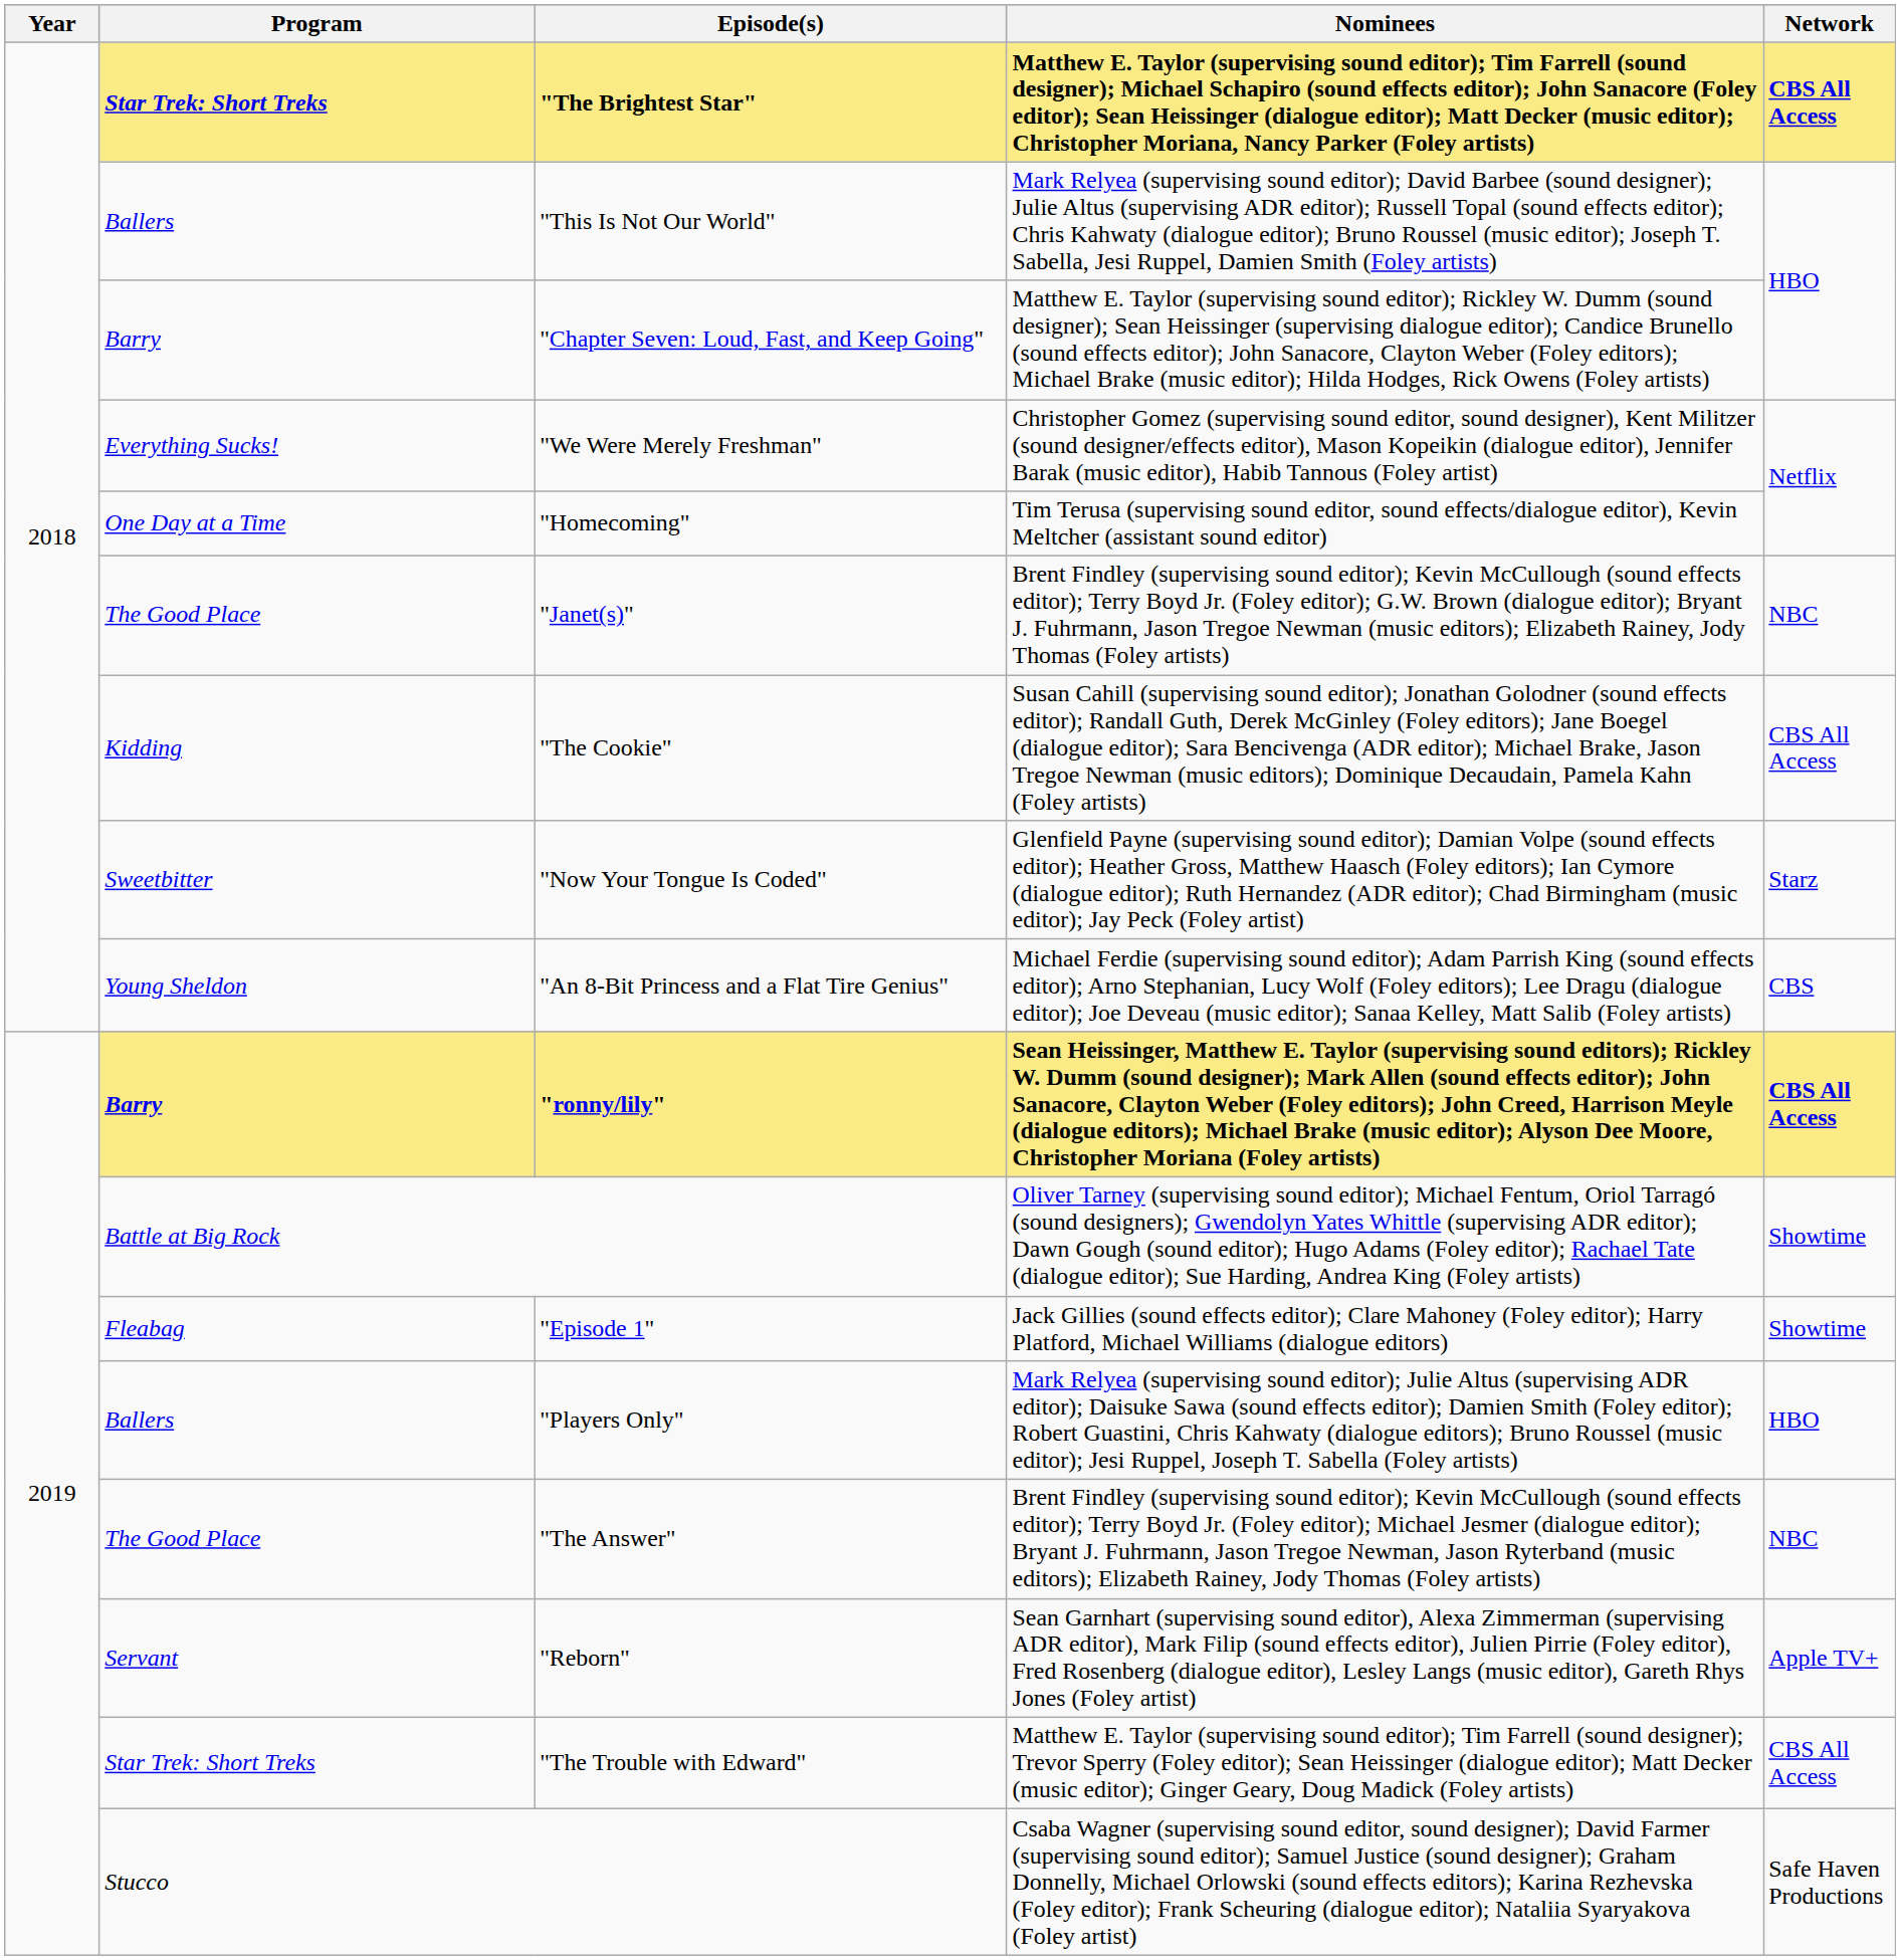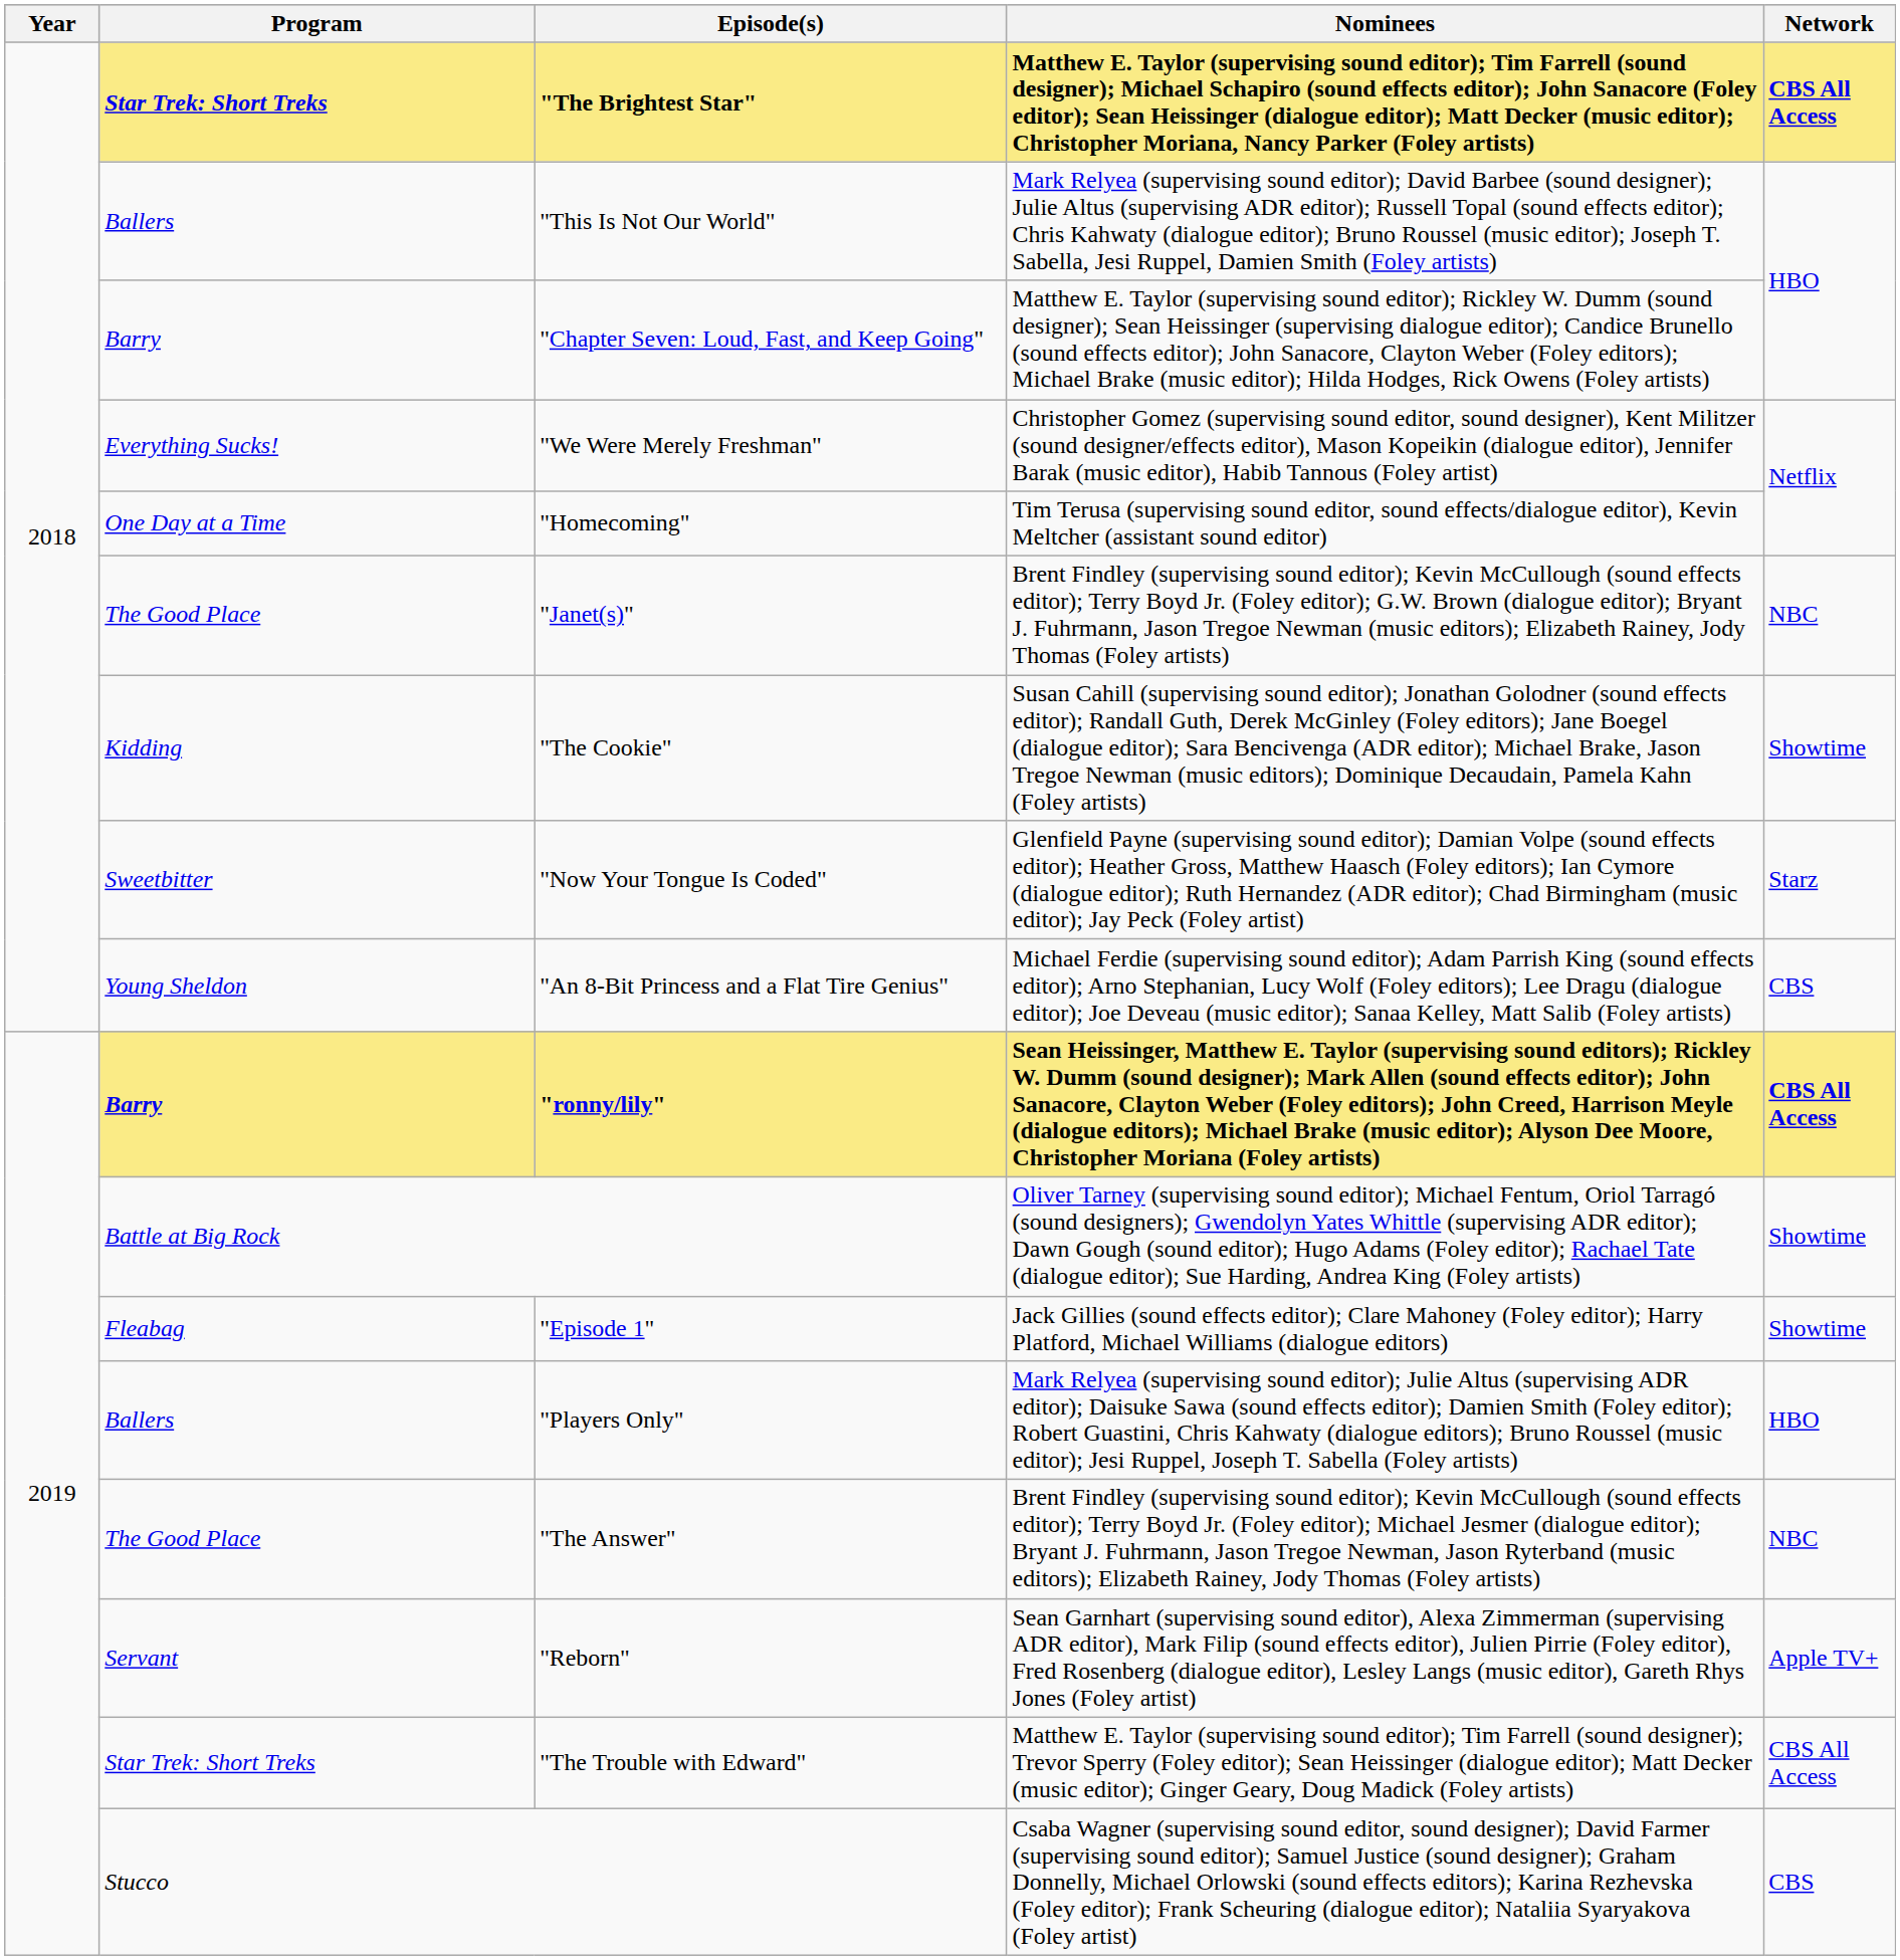 <table class="wikitable" style="width:100%">
 <tr bgcolor="#bebebe">
 <th width="5%">Year</th>
 <th width="23%">Program</th>
 <th width="25%">Episode(s)</th>
 <th width="40%">Nominees</th>
 <th width="7%">Network</th>
 </tr>
 <tr>
 <td rowspan=9 style="text-align:center">2018<br></td>
 <td style="background:#FAEB86;"><strong><em><a href='#'>Star Trek: Short Treks</a></em></strong></td>
 <td style="background:#FAEB86;"><strong>"The Brightest Star" </strong></td>
 <td style="background:#FAEB86;"><strong>Matthew E. Taylor (supervising sound editor); Tim Farrell (sound designer); Michael Schapiro (sound effects editor); John Sanacore (Foley editor); Sean Heissinger (dialogue editor); Matt Decker (music editor); Christopher Moriana, Nancy Parker (Foley artists)</strong></td>
 <td style="background:#FAEB86;"><strong><a href='#'>CBS All Access</a></strong></td>
 </tr>
 <tr>
 <td><em><a href='#'>Ballers</a></em></td>
 <td>"This Is Not Our World"</td>
 <td><a href='#'>Mark Relyea</a> (supervising sound editor); David Barbee (sound designer); Julie Altus (supervising ADR editor); Russell Topal (sound effects editor); Chris Kahwaty (dialogue editor); Bruno Roussel (music editor); Joseph T. Sabella, Jesi Ruppel, Damien Smith (<a href='#'>Foley artists</a>)</td>
 <td rowspan="2"><a href='#'>HBO</a></td>
 </tr>
 <tr>
 <td><em><a href='#'>Barry</a></em></td>
 <td>"<a href='#'>Chapter Seven: Loud, Fast, and Keep Going</a>"</td>
 <td>Matthew E. Taylor (supervising sound editor); Rickley W. Dumm (sound designer); Sean Heissinger (supervising dialogue editor); Candice Brunello (sound effects editor); John Sanacore, Clayton Weber (Foley editors); Michael Brake (music editor); Hilda Hodges, Rick Owens (Foley artists)</td>
 </tr>
 <tr>
 <td><em><a href='#'>Everything Sucks!</a></em></td>
 <td>"We Were Merely Freshman"</td>
 <td>Christopher Gomez (supervising sound editor, sound designer), Kent Militzer (sound designer/effects editor), Mason Kopeikin (dialogue editor), Jennifer Barak (music editor), Habib Tannous (Foley artist)</td>
 <td rowspan="2"><a href='#'>Netflix</a></td>
 </tr>
 <tr>
 <td><em><a href='#'>One Day at a Time</a></em></td>
 <td>"Homecoming"</td>
 <td>Tim Terusa (supervising sound editor, sound effects/dialogue editor), Kevin Meltcher (assistant sound editor)</td>
 </tr>
 <tr>
 <td><em><a href='#'>The Good Place</a></em></td>
 <td>"<a href='#'>Janet(s)</a>"</td>
 <td>Brent Findley (supervising sound editor); Kevin McCullough (sound effects editor); Terry Boyd Jr. (Foley editor); G.W. Brown (dialogue editor); Bryant J. Fuhrmann, Jason Tregoe Newman (music editors); Elizabeth Rainey, Jody Thomas (Foley artists)</td>
 <td><a href='#'>NBC</a></td>
 </tr>
 <tr>
 <td><em><a href='#'>Kidding</a></em></td>
 <td>"The Cookie"</td>
 <td>Susan Cahill (supervising sound editor); Jonathan Golodner (sound effects editor); Randall Guth, Derek McGinley (Foley editors); Jane Boegel (dialogue editor); Sara Bencivenga (ADR editor); Michael Brake, Jason Tregoe Newman (music editors); Dominique Decaudain, Pamela Kahn (Foley artists)</td>
-<td><a href='#'>CBS All Access</a></td>
+<td><a href='#'>Showtime</a></td>
 </tr>
 <tr>
 <td><em><a href='#'>Sweetbitter</a></em></td>
 <td>"Now Your Tongue Is Coded"</td>
 <td>Glenfield Payne (supervising sound editor); Damian Volpe (sound effects editor); Heather Gross, Matthew Haasch (Foley editors); Ian Cymore (dialogue editor); Ruth Hernandez (ADR editor); Chad Birmingham (music editor); Jay Peck (Foley artist)</td>
 <td><a href='#'>Starz</a></td>
 </tr>
 <tr>
 <td><em><a href='#'>Young Sheldon</a></em></td>
 <td>"An 8-Bit Princess and a Flat Tire Genius"</td>
 <td>Michael Ferdie (supervising sound editor); Adam Parrish King (sound effects editor); Arno Stephanian, Lucy Wolf (Foley editors); Lee Dragu (dialogue editor); Joe Deveau (music editor); Sanaa Kelley, Matt Salib (Foley artists)</td>
 <td><a href='#'>CBS</a></td>
 </tr>
 <tr>
 <td rowspan=8 style="text-align:center">2019<br></td>
 <td style="background:#FAEB86;"><strong><em><a href='#'>Barry</a></em></strong></td>
 <td style="background:#FAEB86;"><strong>"<a href='#'>ronny/lily</a>"</strong></td>
 <td style="background:#FAEB86;"><strong>Sean Heissinger, Matthew E. Taylor (supervising sound editors); Rickley W. Dumm (sound designer); Mark Allen (sound effects editor); John Sanacore, Clayton Weber (Foley editors); John Creed, Harrison Meyle (dialogue editors); Michael Brake (music editor); Alyson Dee Moore, Christopher Moriana (Foley artists)</strong></td>
 <td style="background:#FAEB86;"><strong><a href='#'>CBS All Access</a></strong></td>
 </tr>
 <tr>
 <td colspan="2"><em><a href='#'>Battle at Big Rock</a></em></td>
 <td><a href='#'>Oliver Tarney</a> (supervising sound editor); Michael Fentum, Oriol Tarragó (sound designers); <a href='#'>Gwendolyn Yates Whittle</a> (supervising ADR editor); Dawn Gough (sound editor); Hugo Adams (Foley editor); <a href='#'>Rachael Tate</a> (dialogue editor); Sue Harding, Andrea King (Foley artists)</td>
 <td><a href='#'>Showtime</a></td>
 </tr>
 <tr>
 <td><em><a href='#'>Fleabag</a></em></td>
 <td>"<a href='#'>Episode 1</a>"</td>
 <td>Jack Gillies (sound effects editor); Clare Mahoney (Foley editor); Harry Platford, Michael Williams (dialogue editors)</td>
 <td><a href='#'>Showtime</a></td>
 </tr>
 <tr>
 <td><em><a href='#'>Ballers</a></em></td>
 <td>"Players Only"</td>
 <td><a href='#'>Mark Relyea</a> (supervising sound editor); Julie Altus (supervising ADR editor); Daisuke Sawa (sound effects editor); Damien Smith (Foley editor); Robert Guastini, Chris Kahwaty (dialogue editors); Bruno Roussel (music editor); Jesi Ruppel, Joseph T. Sabella (Foley artists)</td>
 <td><a href='#'>HBO</a></td>
 </tr>
 <tr>
 <td><em><a href='#'>The Good Place</a></em></td>
 <td>"The Answer"</td>
 <td>Brent Findley (supervising sound editor); Kevin McCullough (sound effects editor); Terry Boyd Jr. (Foley editor); Michael Jesmer (dialogue editor); Bryant J. Fuhrmann, Jason Tregoe Newman, Jason Ryterband (music editors); Elizabeth Rainey, Jody Thomas (Foley artists)</td>
 <td><a href='#'>NBC</a></td>
 </tr>
 <tr>
 <td><em><a href='#'>Servant</a></em></td>
 <td>"Reborn"</td>
 <td>Sean Garnhart (supervising sound editor), Alexa Zimmerman (supervising ADR editor), Mark Filip (sound effects editor), Julien Pirrie (Foley editor), Fred Rosenberg (dialogue editor), Lesley Langs (music editor), Gareth Rhys Jones (Foley artist)</td>
 <td><a href='#'>Apple TV+</a></td>
 </tr>
 <tr>
 <td><em><a href='#'>Star Trek: Short Treks</a></em></td>
 <td>"The Trouble with Edward"</td>
 <td>Matthew E. Taylor (supervising sound editor); Tim Farrell (sound designer); Trevor Sperry (Foley editor); Sean Heissinger (dialogue editor); Matt Decker (music editor); Ginger Geary, Doug Madick (Foley artists)</td>
 <td><a href='#'>CBS All Access</a></td>
 </tr>
 <tr>
 <td colspan="2"><em>Stucco</em></td>
 <td>Csaba Wagner (supervising sound editor, sound designer); David Farmer (supervising sound editor); Samuel Justice (sound designer); Graham Donnelly, Michael Orlowski (sound effects editors); Karina Rezhevska (Foley editor); Frank Scheuring (dialogue editor); Nataliia Syaryakova (Foley artist)</td>
-<td>Safe Haven Productions</td>
+<td><a href='#'>CBS</a></td>
 </tr>
 </table>
